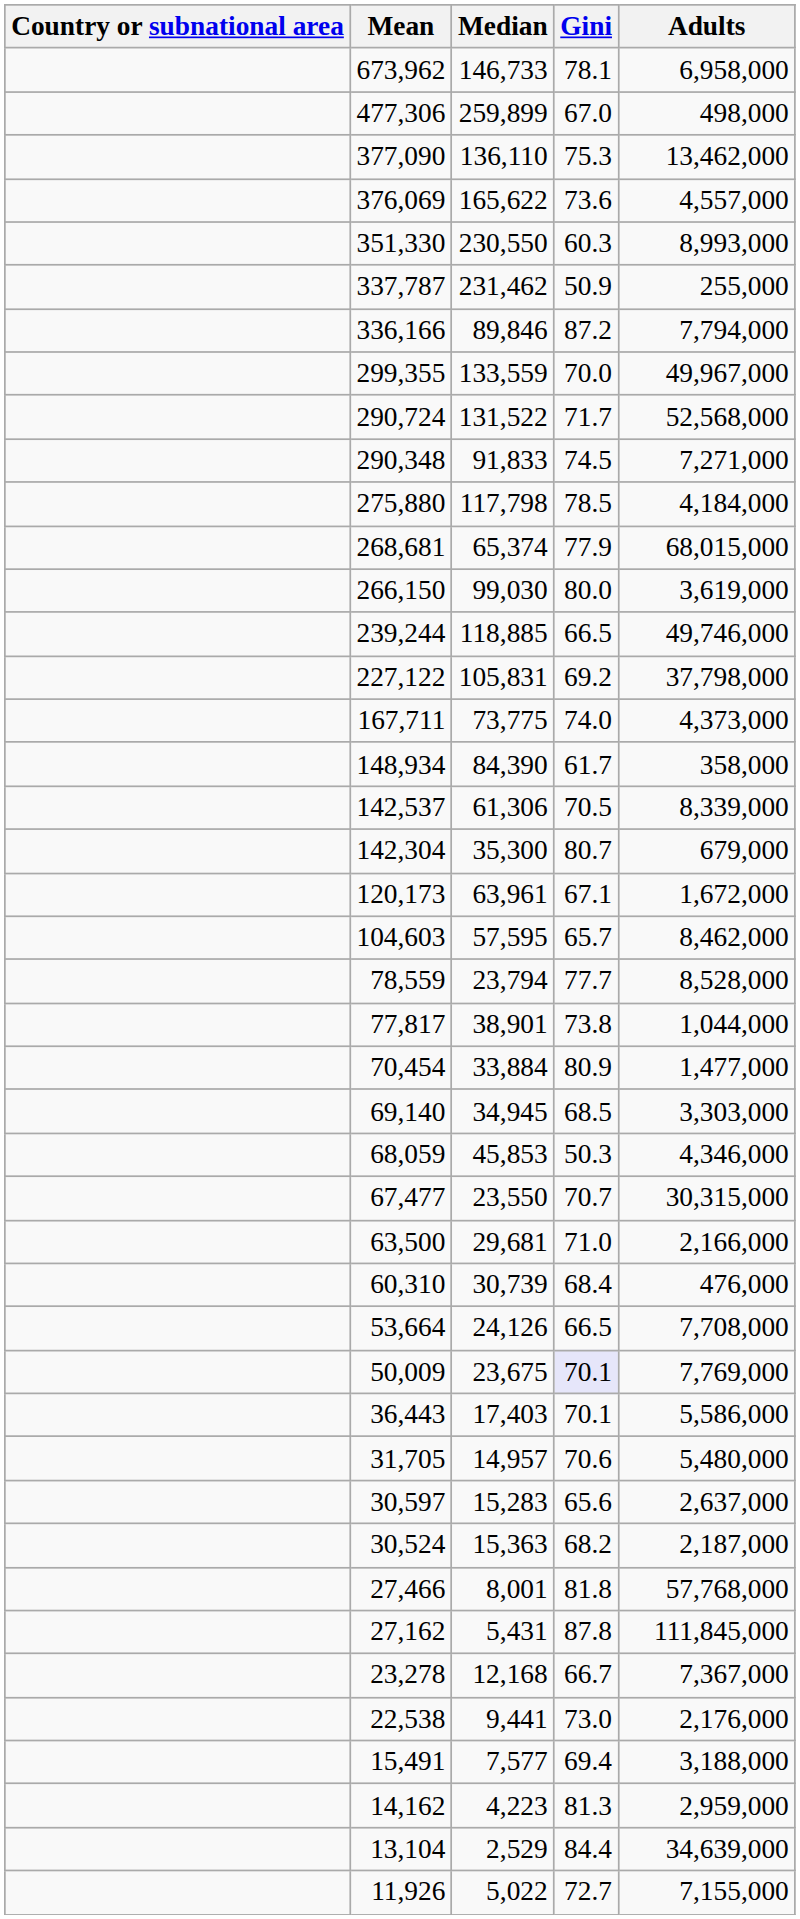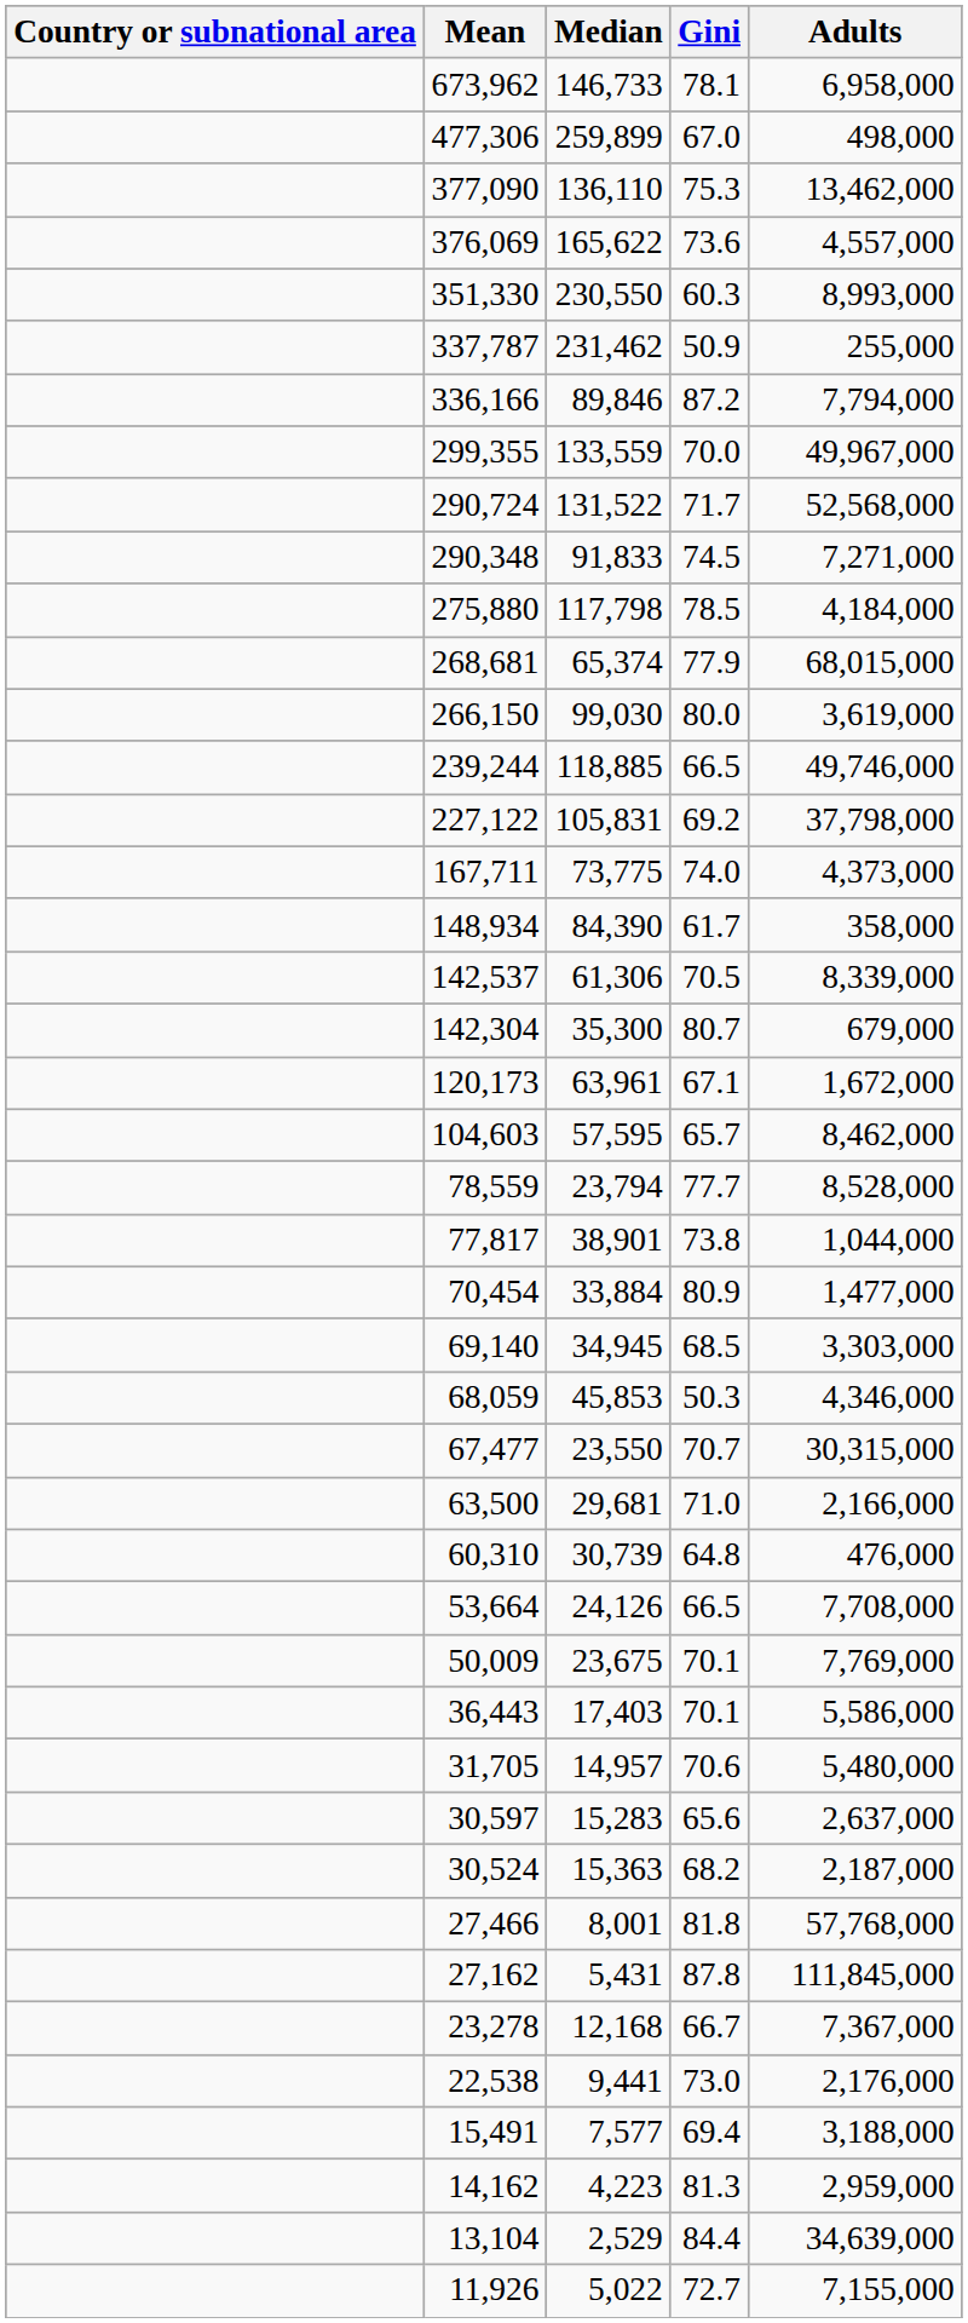 <table class="wikitable sortable static-row-numbers" style="text-align:right;">
 <tr class="static-row-header" style="text-align:center;vertical-align:bottom;">
 <th>Country or <a href='#'>subnational area</a></th>
 <th style=max-width:6em>Mean</th>
 <th style=max-width:6em>Median</th>
 <th style=max-width:6em><a href='#'>Gini</a></th>
 <th style=width:6em>Adults</th>
 </tr>
 <tr>
 <td> </td>
 <td>673,962</td>
 <td>146,733</td>
 <td>78.1</td>
 <td>6,958,000</td>
 </tr>
 <tr>
 <td> </td>
 <td>477,306</td>
 <td>259,899</td>
 <td>67.0</td>
 <td>498,000</td>
 </tr>
 <tr>
 <td> </td>
 <td>377,090</td>
 <td>136,110</td>
 <td>75.3</td>
 <td>13,462,000</td>
 </tr>
 <tr>
 <td> </td>
 <td>376,069</td>
 <td>165,622</td>
 <td>73.6</td>
 <td>4,557,000</td>
 </tr>
 <tr>
 <td> </td>
 <td>351,330</td>
 <td>230,550</td>
 <td>60.3</td>
 <td>8,993,000</td>
 </tr>
 <tr>
 <td> </td>
 <td>337,787</td>
 <td>231,462</td>
 <td>50.9</td>
 <td>255,000</td>
 </tr>
 <tr>
 <td> </td>
 <td>336,166</td>
 <td>89,846</td>
 <td>87.2</td>
 <td>7,794,000</td>
 </tr>
 <tr>
 <td> </td>
 <td>299,355</td>
 <td>133,559</td>
 <td>70.0</td>
 <td>49,967,000</td>
 </tr>
 <tr>
 <td></td>
 <td>290,724</td>
 <td>131,522</td>
 <td>71.7</td>
 <td>52,568,000</td>
 </tr>
 <tr>
 <td> </td>
 <td>290,348</td>
 <td>91,833</td>
 <td>74.5</td>
 <td>7,271,000</td>
 </tr>
 <tr>
 <td> </td>
 <td>275,880</td>
 <td>117,798</td>
 <td>78.5</td>
 <td>4,184,000</td>
 </tr>
 <tr>
 <td> </td>
 <td>268,681</td>
 <td>65,374</td>
 <td>77.9</td>
 <td>68,015,000</td>
 </tr>
 <tr>
 <td> </td>
 <td>266,150</td>
 <td>99,030</td>
 <td>80.0</td>
 <td>3,619,000</td>
 </tr>
 <tr>
 <td> </td>
 <td>239,244</td>
 <td>118,885</td>
 <td>66.5</td>
 <td>49,746,000</td>
 </tr>
 <tr>
 <td> </td>
 <td>227,122</td>
 <td>105,831</td>
 <td>69.2</td>
 <td>37,798,000</td>
 </tr>
 <tr>
 <td> </td>
 <td>167,711</td>
 <td>73,775</td>
 <td>74.0</td>
 <td>4,373,000</td>
 </tr>
 <tr>
 <td> </td>
 <td>148,934</td>
 <td>84,390</td>
 <td>61.7</td>
 <td>358,000</td>
 </tr>
 <tr>
 <td> </td>
 <td>142,537</td>
 <td>61,306</td>
 <td>70.5</td>
 <td>8,339,000</td>
 </tr>
 <tr>
 <td> </td>
 <td>142,304</td>
 <td>35,300</td>
 <td>80.7</td>
 <td>679,000</td>
 </tr>
 <tr>
 <td> </td>
 <td>120,173</td>
 <td>63,961</td>
 <td>67.1</td>
 <td>1,672,000</td>
 </tr>
 <tr>
 <td> </td>
 <td>104,603</td>
 <td>57,595</td>
 <td>65.7</td>
 <td>8,462,000</td>
 </tr>
 <tr>
 <td> </td>
 <td>78,559</td>
 <td>23,794</td>
 <td>77.7</td>
 <td>8,528,000</td>
 </tr>
 <tr>
 <td> </td>
 <td>77,817</td>
 <td>38,901</td>
 <td>73.8</td>
 <td>1,044,000</td>
 </tr>
 <tr>
 <td> </td>
 <td>70,454</td>
 <td>33,884</td>
 <td>80.9</td>
 <td>1,477,000</td>
 </tr>
 <tr>
 <td> </td>
 <td>69,140</td>
 <td>34,945</td>
 <td>68.5</td>
 <td>3,303,000</td>
 </tr>
 <tr>
 <td> </td>
 <td>68,059</td>
 <td>45,853</td>
 <td>50.3</td>
 <td>4,346,000</td>
 </tr>
 <tr>
 <td> </td>
 <td>67,477</td>
 <td>23,550</td>
 <td>70.7</td>
 <td>30,315,000</td>
 </tr>
 <tr>
 <td> </td>
 <td>63,500</td>
 <td>29,681</td>
 <td>71.0</td>
 <td>2,166,000</td>
 </tr>
 <tr>
 <td></td>
 <td>60,310</td>
 <td>30,739</td>
-<td>68.4</td>
+<td>64.8</td>
 <td>476,000</td>
 </tr>
 <tr>
 <td> </td>
 <td>53,664</td>
 <td>24,126</td>
 <td>66.5</td>
 <td>7,708,000</td>
 </tr>
 <tr>
 <td> </td>
 <td>50,009</td>
 <td>23,675</td>
-<td style="background: lavender;">70.1</td>
+<td>70.1</td>
 <td>7,769,000</td>
 </tr>
 <tr>
 <td> </td>
 <td>36,443</td>
 <td>17,403</td>
 <td>70.1</td>
 <td>5,586,000</td>
 </tr>
 <tr>
 <td></td>
 <td>31,705</td>
 <td>14,957</td>
 <td>70.6</td>
 <td>5,480,000</td>
 </tr>
 <tr>
 <td></td>
 <td>30,597</td>
 <td>15,283</td>
 <td>65.6</td>
 <td>2,637,000</td>
 </tr>
 <tr>
 <td></td>
 <td>30,524</td>
 <td>15,363</td>
 <td>68.2</td>
 <td>2,187,000</td>
 </tr>
 <tr>
 <td></td>
 <td>27,466</td>
 <td>8,001</td>
 <td>81.8</td>
 <td>57,768,000</td>
 </tr>
 <tr>
 <td> </td>
 <td>27,162</td>
 <td>5,431</td>
 <td>87.8</td>
 <td>111,845,000</td>
 </tr>
 <tr>
 <td> </td>
 <td>23,278</td>
 <td>12,168</td>
 <td>66.7</td>
 <td>7,367,000</td>
 </tr>
 <tr>
 <td> </td>
 <td>22,538</td>
 <td>9,441</td>
 <td>73.0</td>
 <td>2,176,000</td>
 </tr>
 <tr>
 <td></td>
 <td>15,491</td>
 <td>7,577</td>
 <td>69.4</td>
 <td>3,188,000</td>
 </tr>
 <tr>
 <td></td>
 <td>14,162</td>
 <td>4,223</td>
 <td>81.3</td>
 <td>2,959,000</td>
 </tr>
 <tr>
 <td></td>
 <td>13,104</td>
 <td>2,529</td>
 <td>84.4</td>
 <td>34,639,000</td>
 </tr>
 <tr>
 <td></td>
 <td>11,926</td>
 <td>5,022</td>
 <td>72.7</td>
 <td>7,155,000</td>
 </tr>
 </table>
